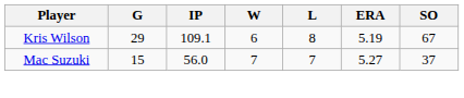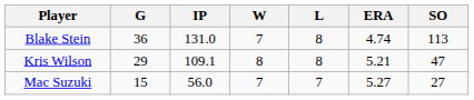 <table class="wikitable sortable">
 <tr>
 <th bgcolor="#DDDDFF" width="16%">Player</th>
 <th bgcolor="#DDDDFF" width="9%">G</th>
 <th bgcolor="#DDDDFF" width="9%">IP</th>
 <th bgcolor="#DDDDFF" width="9%">W</th>
 <th bgcolor="#DDDDFF" width="9%">L</th>
 <th bgcolor="#DDDDFF" width="9%">ERA</th>
 <th bgcolor="#DDDDFF" width="9%">SO</th>
 </tr>
+<tr align="center">
+<td><a href='#'>Blake Stein</a></td>
+<td>36</td>
+<td>131.0</td>
+<td>7</td>
+<td>8</td>
+<td>4.74</td>
+<td>113</td>
+</tr>
 <tr align=center>
 <td><a href='#'>Kris Wilson</a></td>
 <td>29</td>
 <td>109.1</td>
-<td>6</td>
 <td>8</td>
-<td>5.19</td>
-<td>67</td>
+<td>8</td>
+<td>5.21</td>
+<td>47</td>
 </tr>
 <tr align=center>
 <td><a href='#'>Mac Suzuki</a></td>
 <td>15</td>
 <td>56.0</td>
 <td>7</td>
 <td>7</td>
 <td>5.27</td>
-<td>37</td>
+<td>27</td>
 </tr>
 </table>
